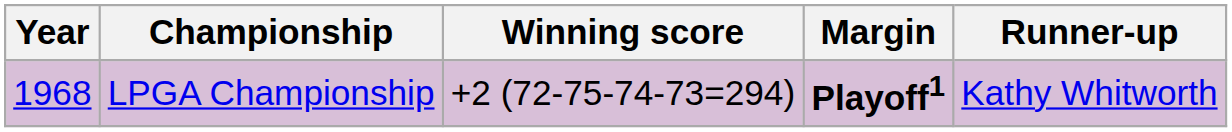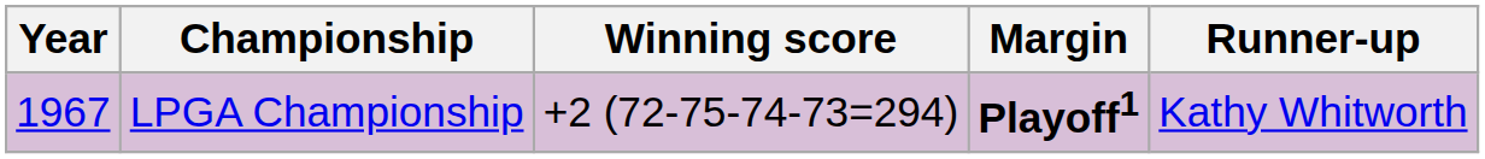 <table class="wikitable">
 <tr>
 <th>Year</th>
 <th>Championship</th>
 <th>Winning score</th>
 <th>Margin</th>
 <th>Runner-up</th>
 </tr>
 <tr style="background:#D8BFD8;">
-<td><a href='#'>1968</a></td>
+<td><a href='#'>1967</a></td>
 <td><a href='#'>LPGA Championship</a></td>
 <td>+2 (72-75-74-73=294)</td>
 <td><strong>Playoff<sup>1</sup></strong></td>
 <td> <a href='#'>Kathy Whitworth</a></td>
 </tr>
 </table>
